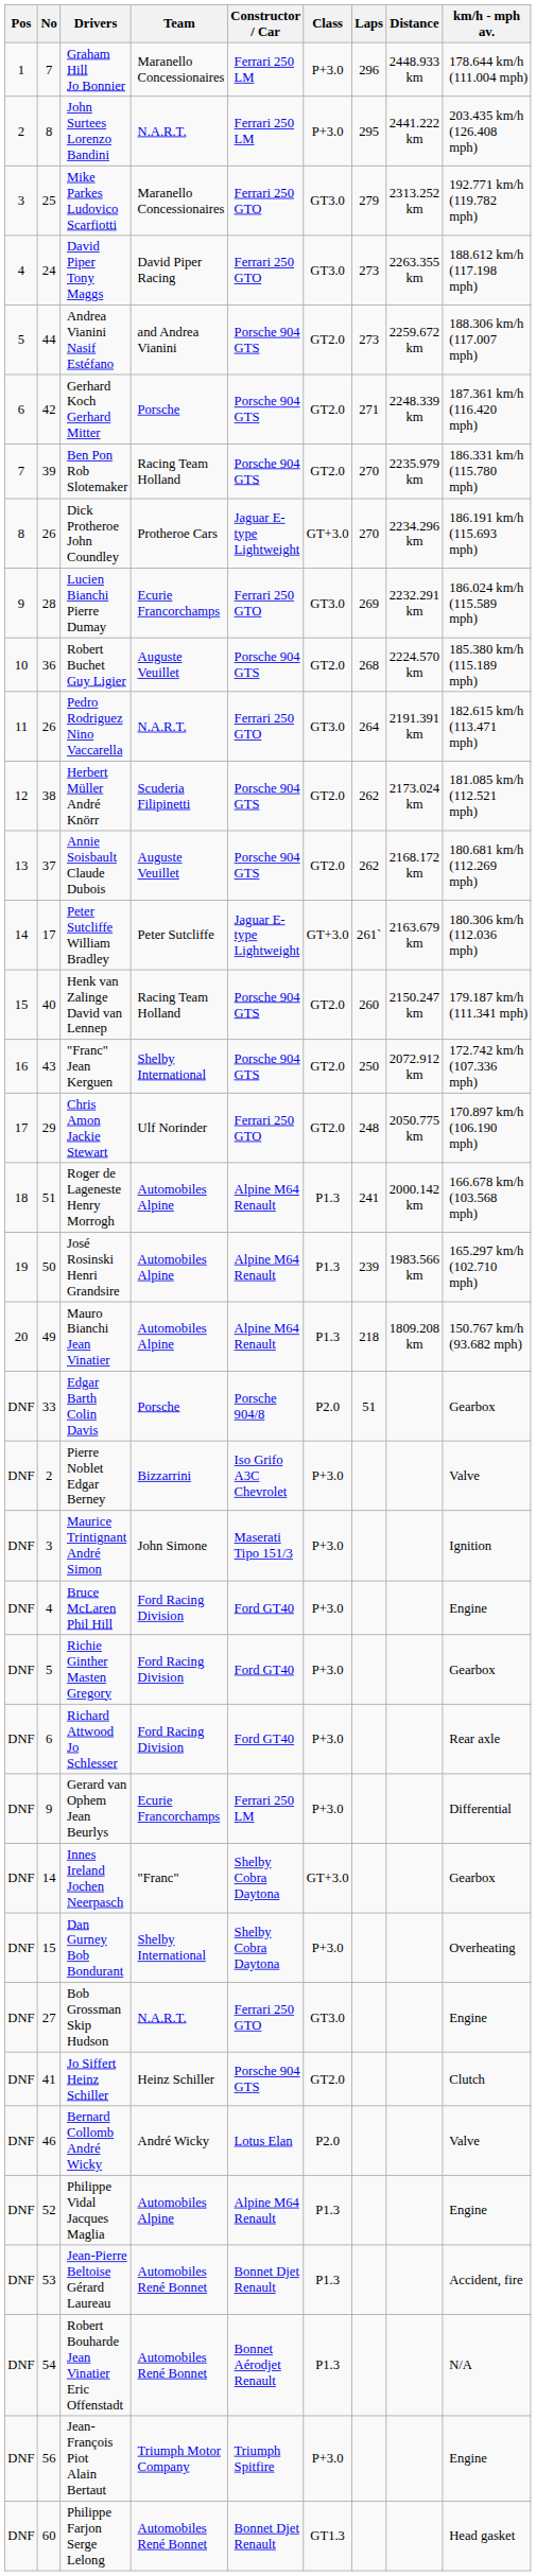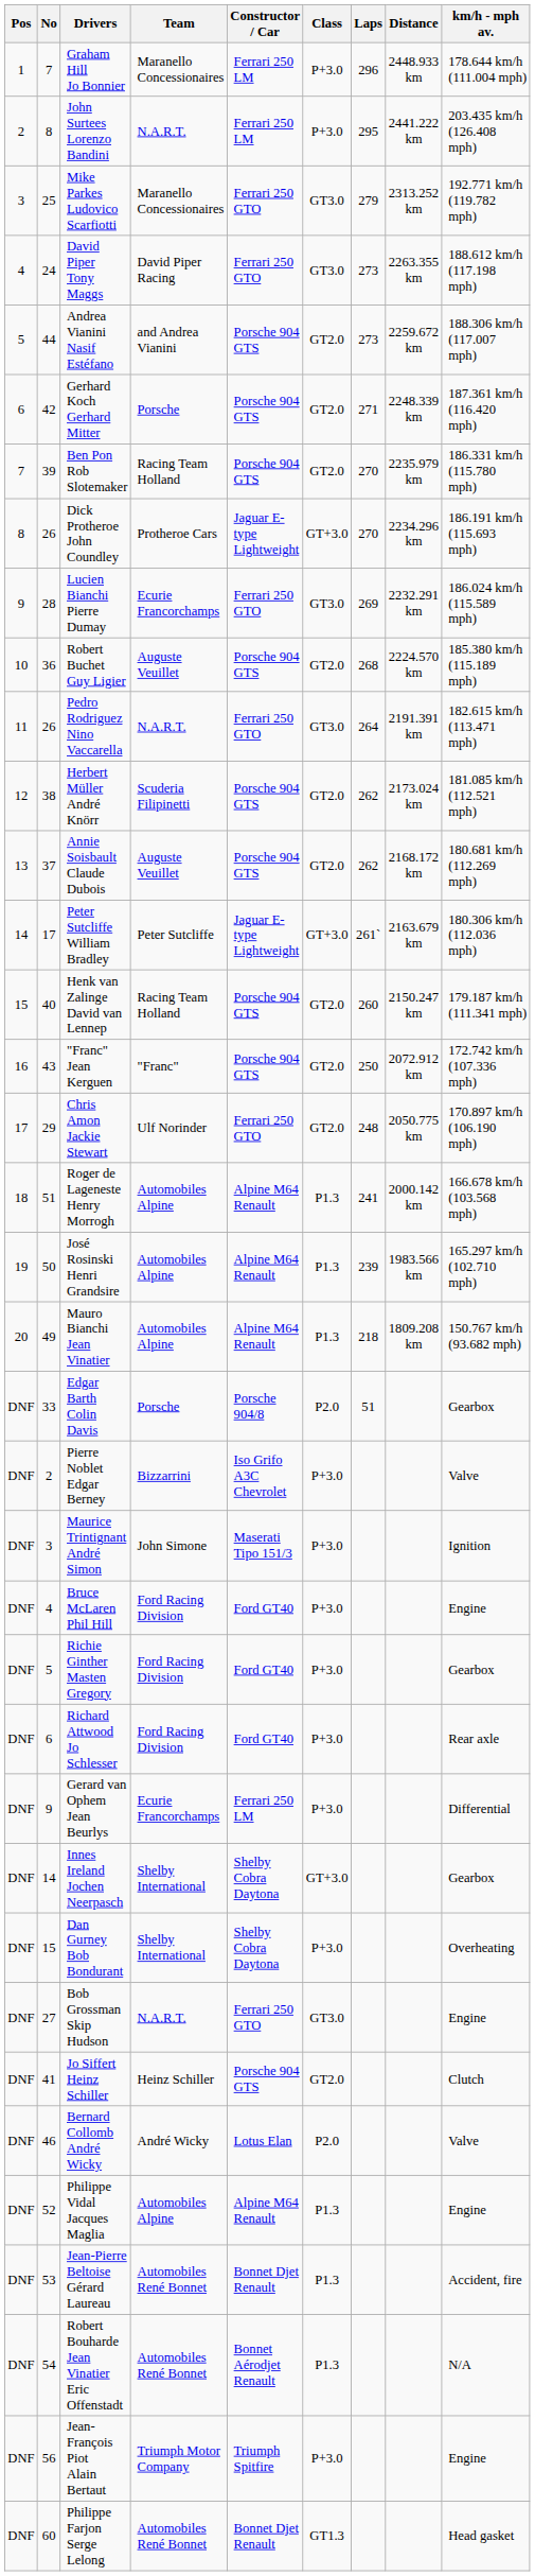 <table class="wikitable" style="width: 74%;font-size: 95%;">
 <tr>
 <th>Pos</th>
 <th>No</th>
 <th>Drivers</th>
 <th>Team</th>
 <th>Constructor / Car</th>
 <th>Class</th>
 <th>Laps</th>
 <th>Distance</th>
 <th>km/h - mph av.</th>
 </tr>
 <tr>
 <td align="center">1</td>
 <td align="center">7</td>
 <td style="padding-left: 7px"> <a href='#'>Graham Hill</a><br> <a href='#'>Jo Bonnier</a></td>
 <td style="padding-left: 7px"> Maranello Concessionaires</td>
 <td style="padding-left: 7px"> <a href='#'>Ferrari 250 LM</a></td>
 <td align="center">P+3.0</td>
 <td align="center">296</td>
 <td align="center">2448.933 km</td>
 <td style="padding-left: 7px">178.644 km/h (111.004 mph)</td>
 </tr>
 <tr>
 <td align="center">2</td>
 <td align="center">8</td>
 <td style="padding-left: 7px"> <a href='#'>John Surtees</a><br> <a href='#'>Lorenzo Bandini</a></td>
 <td style="padding-left: 7px"> <a href='#'>N.A.R.T.</a></td>
 <td style="padding-left: 7px"> <a href='#'>Ferrari 250 LM</a></td>
 <td align="center">P+3.0</td>
 <td align="center">295</td>
 <td align="center">2441.222 km</td>
 <td style="padding-left: 7px">203.435 km/h (126.408 mph)</td>
 </tr>
 <tr>
 <td align="center">3</td>
 <td align="center">25</td>
 <td style="padding-left: 7px"> <a href='#'>Mike Parkes</a><br> <a href='#'>Ludovico Scarfiotti</a></td>
 <td style="padding-left: 7px"> Maranello Concessionaires</td>
 <td style="padding-left: 7px"> <a href='#'>Ferrari 250 GTO</a></td>
 <td align="center">GT3.0</td>
 <td align="center">279</td>
 <td align="center">2313.252 km</td>
 <td style="padding-left: 7px">192.771 km/h (119.782 mph)</td>
 </tr>
 <tr>
 <td align="center">4</td>
 <td align="center">24</td>
 <td style="padding-left: 7px"> <a href='#'>David Piper</a><br> <a href='#'>Tony Maggs</a></td>
 <td style="padding-left: 7px"> David Piper Racing</td>
 <td style="padding-left: 7px"> <a href='#'>Ferrari 250 GTO</a></td>
 <td align="center">GT3.0</td>
 <td align="center">273</td>
 <td align="center">2263.355 km</td>
 <td style="padding-left: 7px">188.612 km/h (117.198 mph)</td>
 </tr>
 <tr>
 <td align="center">5</td>
 <td align="center">44</td>
 <td style="padding-left: 7px"> Andrea Vianini<br> <a href='#'>Nasif Estéfano</a></td>
 <td style="padding-left: 7px"> and  Andrea Vianini</td>
 <td style="padding-left: 7px"> <a href='#'>Porsche 904 GTS</a></td>
 <td align="center">GT2.0</td>
 <td align="center">273</td>
 <td align="center">2259.672 km</td>
 <td style="padding-left: 7px">188.306 km/h (117.007 mph)</td>
 </tr>
 <tr>
 <td align="center">6</td>
 <td align="center">42</td>
 <td style="padding-left: 7px"> Gerhard Koch<br> <a href='#'>Gerhard Mitter</a></td>
 <td style="padding-left: 7px"> <a href='#'>Porsche</a></td>
 <td style="padding-left: 7px"> <a href='#'>Porsche 904 GTS</a></td>
 <td align="center">GT2.0</td>
 <td align="center">271</td>
 <td align="center">2248.339 km</td>
 <td style="padding-left: 7px">187.361 km/h (116.420 mph)</td>
 </tr>
 <tr>
 <td align="center">7</td>
 <td align="center">39</td>
 <td style="padding-left: 7px"> <a href='#'>Ben Pon</a><br> Rob Slotemaker</td>
 <td style="padding-left: 7px"> Racing Team Holland</td>
 <td style="padding-left: 7px"> <a href='#'>Porsche 904 GTS</a></td>
 <td align="center">GT2.0</td>
 <td align="center">270</td>
 <td align="center">2235.979 km</td>
 <td style="padding-left: 7px">186.331 km/h (115.780 mph)</td>
 </tr>
 <tr>
 <td align="center">8</td>
 <td align="center">26</td>
 <td style="padding-left: 7px"> Dick Protheroe<br> John Coundley</td>
 <td style="padding-left: 7px"> Protheroe Cars</td>
 <td style="padding-left: 7px"> <a href='#'>Jaguar E-type Lightweight</a></td>
 <td align="center">GT+3.0</td>
 <td align="center">270</td>
 <td align="center">2234.296 km</td>
 <td style="padding-left: 7px">186.191 km/h (115.693 mph)</td>
 </tr>
 <tr>
 <td align="center">9</td>
 <td align="center">28</td>
 <td style="padding-left: 7px"> <a href='#'>Lucien Bianchi</a><br> Pierre Dumay</td>
 <td style="padding-left: 7px"> <a href='#'>Ecurie Francorchamps</a></td>
 <td style="padding-left: 7px"> <a href='#'>Ferrari 250 GTO</a></td>
 <td align="center">GT3.0</td>
 <td align="center">269</td>
 <td align="center">2232.291 km</td>
 <td style="padding-left: 7px">186.024 km/h (115.589 mph)</td>
 </tr>
 <tr>
 <td align="center">10</td>
 <td align="center">36</td>
 <td style="padding-left: 7px"> Robert Buchet<br> <a href='#'>Guy Ligier</a></td>
 <td style="padding-left: 7px"> <a href='#'>Auguste Veuillet</a></td>
 <td style="padding-left: 7px"> <a href='#'>Porsche 904 GTS</a></td>
 <td align="center">GT2.0</td>
 <td align="center">268</td>
 <td align="center">2224.570 km</td>
 <td style="padding-left: 7px">185.380 km/h (115.189 mph)</td>
 </tr>
 <tr>
 <td align="center">11</td>
 <td align="center">26</td>
 <td style="padding-left: 7px"> <a href='#'>Pedro Rodriguez</a><br> <a href='#'>Nino Vaccarella</a></td>
 <td style="padding-left: 7px"> <a href='#'>N.A.R.T.</a></td>
 <td style="padding-left: 7px"> <a href='#'>Ferrari 250 GTO</a></td>
 <td align="center">GT3.0</td>
 <td align="center">264</td>
 <td align="center">2191.391 km</td>
 <td style="padding-left: 7px">182.615 km/h (113.471 mph)</td>
 </tr>
 <tr>
 <td align="center">12</td>
 <td align="center">38</td>
 <td style="padding-left: 7px"> <a href='#'>Herbert Müller</a><br> André Knörr</td>
 <td style="padding-left: 7px"> <a href='#'>Scuderia Filipinetti</a></td>
 <td style="padding-left: 7px"> <a href='#'>Porsche 904 GTS</a></td>
 <td align="center">GT2.0</td>
 <td align="center">262</td>
 <td align="center">2173.024 km</td>
 <td style="padding-left: 7px">181.085 km/h (112.521 mph)</td>
 </tr>
 <tr>
 <td align="center">13</td>
 <td align="center">37</td>
 <td style="padding-left: 7px"> <a href='#'>Annie Soisbault</a><br> Claude Dubois</td>
 <td style="padding-left: 7px"> <a href='#'>Auguste Veuillet</a></td>
 <td style="padding-left: 7px"> <a href='#'>Porsche 904 GTS</a></td>
 <td align="center">GT2.0</td>
 <td align="center">262</td>
 <td align="center">2168.172 km</td>
 <td style="padding-left: 7px">180.681 km/h (112.269 mph)</td>
 </tr>
 <tr>
 <td align="center">14</td>
 <td align="center">17</td>
 <td style="padding-left: 7px"> <a href='#'>Peter Sutcliffe</a><br> William Bradley</td>
 <td style="padding-left: 7px"> Peter Sutcliffe</td>
 <td style="padding-left: 7px"> <a href='#'>Jaguar E-type Lightweight</a></td>
 <td align="center">GT+3.0</td>
 <td align="center">261`</td>
 <td align="center">2163.679 km</td>
 <td style="padding-left: 7px">180.306 km/h (112.036 mph)</td>
 </tr>
 <tr>
 <td align="center">15</td>
 <td align="center">40</td>
 <td style="padding-left: 7px"> Henk van Zalinge<br> David van Lennep</td>
 <td style="padding-left: 7px"> Racing Team Holland</td>
 <td style="padding-left: 7px"> <a href='#'>Porsche 904 GTS</a></td>
 <td align="center">GT2.0</td>
 <td align="center">260</td>
 <td align="center">2150.247 km</td>
 <td style="padding-left: 7px">179.187 km/h (111.341 mph)</td>
 </tr>
 <tr>
 <td align="center">16</td>
 <td align="center">43</td>
 <td style="padding-left: 7px"> "Franc"<br> Jean Kerguen</td>
-<td style="padding-left: 7px"> <a href='#'>Shelby International</a></td>
+<td style="padding-left: 7px"> "Franc"</td>
 <td style="padding-left: 7px"> <a href='#'>Porsche 904 GTS</a></td>
 <td align="center">GT2.0</td>
 <td align="center">250</td>
 <td align="center">2072.912 km</td>
 <td style="padding-left: 7px">172.742 km/h (107.336 mph)</td>
 </tr>
 <tr>
 <td align="center">17</td>
 <td align="center">29</td>
 <td style="padding-left: 7px"> <a href='#'>Chris Amon</a><br> <a href='#'>Jackie Stewart</a></td>
 <td style="padding-left: 7px"> Ulf Norinder</td>
 <td style="padding-left: 7px"> <a href='#'>Ferrari 250 GTO</a></td>
 <td align="center">GT2.0</td>
 <td align="center">248</td>
 <td align="center">2050.775 km</td>
 <td style="padding-left: 7px">170.897 km/h (106.190 mph)</td>
 </tr>
 <tr>
 <td align="center">18</td>
 <td align="center">51</td>
 <td style="padding-left: 7px"> Roger de Lageneste<br> Henry Morrogh</td>
 <td style="padding-left: 7px"> <a href='#'>Automobiles Alpine</a></td>
 <td style="padding-left: 7px"> <a href='#'>Alpine M64 Renault</a></td>
 <td align="center">P1.3</td>
 <td align="center">241</td>
 <td align="center">2000.142 km</td>
 <td style="padding-left: 7px">166.678 km/h (103.568 mph)</td>
 </tr>
 <tr>
 <td align="center">19</td>
 <td align="center">50</td>
 <td style="padding-left: 7px"> José Rosinski<br> Henri Grandsire</td>
 <td style="padding-left: 7px"> <a href='#'>Automobiles Alpine</a></td>
 <td style="padding-left: 7px"> <a href='#'>Alpine M64 Renault</a></td>
 <td align="center">P1.3</td>
 <td align="center">239</td>
 <td align="center">1983.566 km</td>
 <td style="padding-left: 7px">165.297 km/h (102.710 mph)</td>
 </tr>
 <tr>
 <td align="center">20</td>
 <td align="center">49</td>
 <td style="padding-left: 7px"> Mauro Bianchi<br> <a href='#'>Jean Vinatier</a></td>
 <td style="padding-left: 7px"> <a href='#'>Automobiles Alpine</a></td>
 <td style="padding-left: 7px"> <a href='#'>Alpine M64 Renault</a></td>
 <td align="center">P1.3</td>
 <td align="center">218</td>
 <td align="center">1809.208 km</td>
 <td style="padding-left: 7px">150.767 km/h (93.682 mph)</td>
 </tr>
 <tr>
 <td align="center">DNF</td>
 <td align="center">33</td>
 <td style="padding-left: 7px"> <a href='#'>Edgar Barth</a><br> <a href='#'>Colin Davis</a></td>
 <td style="padding-left: 7px"> <a href='#'>Porsche</a></td>
 <td style="padding-left: 7px"> <a href='#'>Porsche 904/8</a></td>
 <td align="center">P2.0</td>
 <td align="center">51</td>
 <td style="padding-left: 7px"></td>
 <td style="padding-left: 7px">Gearbox</td>
 </tr>
 <tr>
 <td align="center">DNF</td>
 <td align="center">2</td>
 <td style="padding-left: 7px"> Pierre Noblet<br> Edgar Berney</td>
 <td style="padding-left: 7px"> <a href='#'>Bizzarrini</a></td>
 <td style="padding-left: 7px"> <a href='#'>Iso Grifo A3C Chevrolet</a></td>
 <td align="center">P+3.0</td>
 <td align="center"></td>
 <td style="padding-left: 7px"></td>
 <td style="padding-left: 7px">Valve</td>
 </tr>
 <tr>
 <td align="center">DNF</td>
 <td align="center">3</td>
 <td style="padding-left: 7px"> <a href='#'>Maurice Trintignant</a><br> <a href='#'>André Simon</a></td>
 <td style="padding-left: 7px"> John Simone</td>
 <td style="padding-left: 7px"> <a href='#'>Maserati Tipo 151/3</a></td>
 <td align="center">P+3.0</td>
 <td align="center"></td>
 <td style="padding-left: 7px"></td>
 <td style="padding-left: 7px">Ignition</td>
 </tr>
 <tr>
 <td align="center">DNF</td>
 <td align="center">4</td>
 <td style="padding-left: 7px"> <a href='#'>Bruce McLaren</a><br> <a href='#'>Phil Hill</a></td>
 <td style="padding-left: 7px"> <a href='#'>Ford Racing Division</a></td>
 <td style="padding-left: 7px"> <a href='#'>Ford GT40</a></td>
 <td align="center">P+3.0</td>
 <td align="center"></td>
 <td style="padding-left: 7px"></td>
 <td style="padding-left: 7px">Engine</td>
 </tr>
 <tr>
 <td align="center">DNF</td>
 <td align="center">5</td>
 <td style="padding-left: 7px"> <a href='#'>Richie Ginther</a><br> <a href='#'>Masten Gregory</a></td>
 <td style="padding-left: 7px"> <a href='#'>Ford Racing Division</a></td>
 <td style="padding-left: 7px"> <a href='#'>Ford GT40</a></td>
 <td align="center">P+3.0</td>
 <td align="center"></td>
 <td style="padding-left: 7px"></td>
 <td style="padding-left: 7px">Gearbox</td>
 </tr>
 <tr>
 <td align="center">DNF</td>
 <td align="center">6</td>
 <td style="padding-left: 7px"> <a href='#'>Richard Attwood</a><br> <a href='#'>Jo Schlesser</a></td>
 <td style="padding-left: 7px"> <a href='#'>Ford Racing Division</a></td>
 <td style="padding-left: 7px"> <a href='#'>Ford GT40</a></td>
 <td align="center">P+3.0</td>
 <td align="center"></td>
 <td style="padding-left: 7px"></td>
 <td style="padding-left: 7px">Rear axle</td>
 </tr>
 <tr>
 <td align="center">DNF</td>
 <td align="center">9</td>
 <td style="padding-left: 7px"> Gerard van Ophem<br> Jean Beurlys</td>
 <td style="padding-left: 7px"> <a href='#'>Ecurie Francorchamps</a></td>
 <td style="padding-left: 7px"> <a href='#'>Ferrari 250 LM</a></td>
 <td align="center">P+3.0</td>
 <td align="center"></td>
 <td style="padding-left: 7px"></td>
 <td style="padding-left: 7px">Differential</td>
 </tr>
 <tr>
 <td align="center">DNF</td>
 <td align="center">14</td>
 <td style="padding-left: 7px"> <a href='#'>Innes Ireland</a><br> <a href='#'>Jochen Neerpasch</a></td>
-<td style="padding-left: 7px"> "Franc"</td>
+<td style="padding-left: 7px"> <a href='#'>Shelby International</a></td>
 <td style="padding-left: 7px"> <a href='#'>Shelby Cobra Daytona</a></td>
 <td align="center">GT+3.0</td>
 <td align="center"></td>
 <td style="padding-left: 7px"></td>
 <td style="padding-left: 7px">Gearbox</td>
 </tr>
 <tr>
 <td align="center">DNF</td>
 <td align="center">15</td>
 <td style="padding-left: 7px"> <a href='#'>Dan Gurney</a><br> <a href='#'>Bob Bondurant</a></td>
 <td style="padding-left: 7px"> <a href='#'>Shelby International</a></td>
 <td style="padding-left: 7px"> <a href='#'>Shelby Cobra Daytona</a></td>
 <td align="center">P+3.0</td>
 <td align="center"></td>
 <td style="padding-left: 7px"></td>
 <td style="padding-left: 7px">Overheating</td>
 </tr>
 <tr>
 <td align="center">DNF</td>
 <td align="center">27</td>
 <td style="padding-left: 7px"> Bob Grossman<br> Skip Hudson</td>
 <td style="padding-left: 7px"> <a href='#'>N.A.R.T.</a></td>
 <td style="padding-left: 7px"> <a href='#'>Ferrari 250 GTO</a></td>
 <td align="center">GT3.0</td>
 <td align="center"></td>
 <td style="padding-left: 7px"></td>
 <td style="padding-left: 7px">Engine</td>
 </tr>
 <tr>
 <td align="center">DNF</td>
 <td align="center">41</td>
 <td style="padding-left: 7px"> <a href='#'>Jo Siffert</a><br> <a href='#'>Heinz Schiller</a></td>
 <td style="padding-left: 7px"> Heinz Schiller</td>
 <td style="padding-left: 7px"> <a href='#'>Porsche 904 GTS</a></td>
 <td align="center">GT2.0</td>
 <td align="center"></td>
 <td style="padding-left: 7px"></td>
 <td style="padding-left: 7px">Clutch</td>
 </tr>
 <tr>
 <td align="center">DNF</td>
 <td align="center">46</td>
 <td style="padding-left: 7px"> <a href='#'>Bernard Collomb</a><br> <a href='#'>André Wicky</a></td>
 <td style="padding-left: 7px"> André Wicky</td>
 <td style="padding-left: 7px"> <a href='#'>Lotus Elan</a></td>
 <td align="center">P2.0</td>
 <td align="center"></td>
 <td style="padding-left: 7px"></td>
 <td style="padding-left: 7px">Valve</td>
 </tr>
 <tr>
 <td align="center">DNF</td>
 <td align="center">52</td>
 <td style="padding-left: 7px"> Philippe Vidal<br> Jacques Maglia</td>
 <td style="padding-left: 7px"> <a href='#'>Automobiles Alpine</a></td>
 <td style="padding-left: 7px"> <a href='#'>Alpine M64 Renault</a></td>
 <td align="center">P1.3</td>
 <td align="center"></td>
 <td style="padding-left: 7px"></td>
 <td style="padding-left: 7px">Engine</td>
 </tr>
 <tr>
 <td align="center">DNF</td>
 <td align="center">53</td>
 <td style="padding-left: 7px"> <a href='#'>Jean-Pierre Beltoise</a><br> Gérard Laureau</td>
 <td style="padding-left: 7px"> <a href='#'>Automobiles René Bonnet</a></td>
 <td style="padding-left: 7px"> <a href='#'>Bonnet Djet Renault</a></td>
 <td align="center">P1.3</td>
 <td align="center"></td>
 <td style="padding-left: 7px"></td>
 <td style="padding-left: 7px">Accident, fire</td>
 </tr>
 <tr>
 <td align="center">DNF</td>
 <td align="center">54</td>
 <td style="padding-left: 7px"> Robert Bouharde<br> <a href='#'>Jean Vinatier</a><br> Eric Offenstadt</td>
 <td style="padding-left: 7px"> <a href='#'>Automobiles René Bonnet</a></td>
 <td style="padding-left: 7px"> <a href='#'>Bonnet Aérodjet Renault</a></td>
 <td align="center">P1.3</td>
 <td align="center"></td>
 <td style="padding-left: 7px"></td>
 <td style="padding-left: 7px">N/A</td>
 </tr>
 <tr>
 <td align="center">DNF</td>
 <td align="center">56</td>
 <td style="padding-left: 7px"> Jean-François Piot<br> Alain Bertaut</td>
 <td style="padding-left: 7px"> <a href='#'>Triumph Motor Company</a></td>
 <td style="padding-left: 7px"> <a href='#'>Triumph Spitfire</a></td>
 <td align="center">P+3.0</td>
 <td align="center"></td>
 <td style="padding-left: 7px"></td>
 <td style="padding-left: 7px">Engine</td>
 </tr>
 <tr>
 <td align="center">DNF</td>
 <td align="center">60</td>
 <td style="padding-left: 7px"> Philippe Farjon<br> Serge Lelong</td>
 <td style="padding-left: 7px"> <a href='#'>Automobiles René Bonnet</a></td>
 <td style="padding-left: 7px"> <a href='#'>Bonnet Djet Renault</a></td>
 <td align="center">GT1.3</td>
 <td align="center"></td>
 <td style="padding-left: 7px"></td>
 <td style="padding-left: 7px">Head gasket</td>
 </tr>
 </table>
